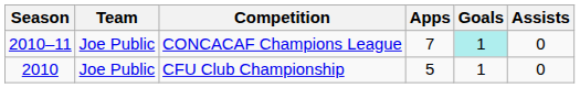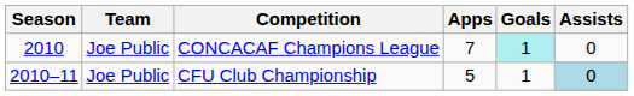 <table class="wikitable" style="text-align: center;">
 <tr>
 <th>Season</th>
 <th>Team</th>
 <th>Competition</th>
 <th>Apps</th>
 <th>Goals</th>
 <th>Assists</th>
 </tr>
 <tr>
-<td><a href='#'>2010–11</a></td>
+<td><a href='#'>2010</a></td>
 <td align="left"><a href='#'>Joe Public</a></td>
 <td align="left"><a href='#'>CONCACAF Champions League</a></td>
 <td>7</td>
 <td style="background: paleturquoise;">1</td>
 <td>0</td>
 </tr>
 <tr>
-<td><a href='#'>2010</a></td>
+<td><a href='#'>2010–11</a></td>
 <td align="left"><a href='#'>Joe Public</a></td>
 <td align="left"><a href='#'>CFU Club Championship</a></td>
 <td>5</td>
 <td>1</td>
-<td>0</td>
+<td style="background: lightblue;">0</td>
 </tr>
 </table>
